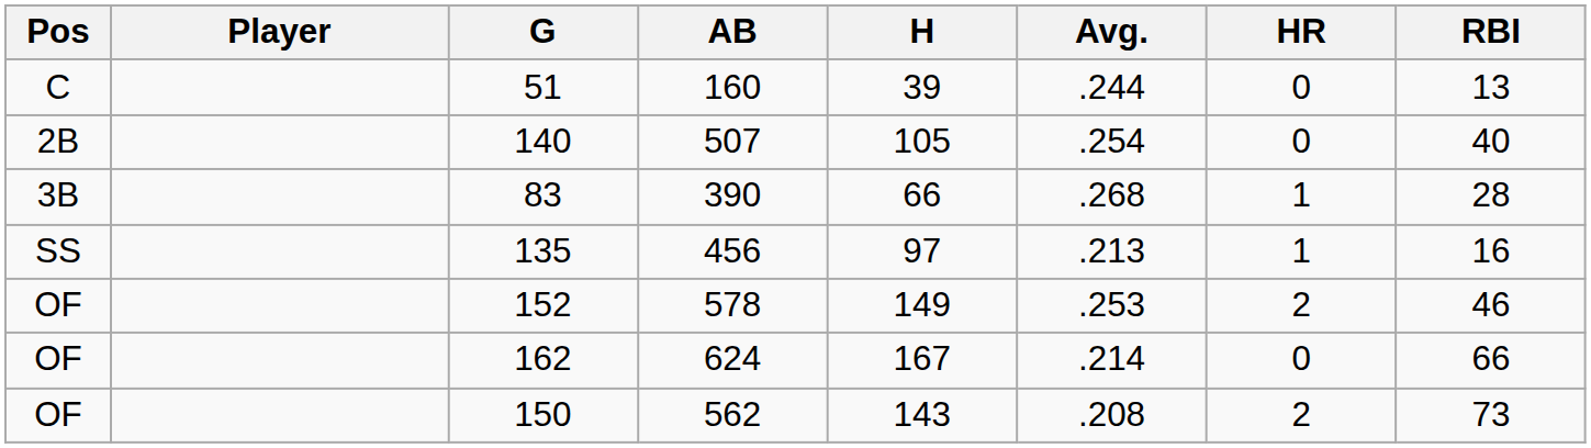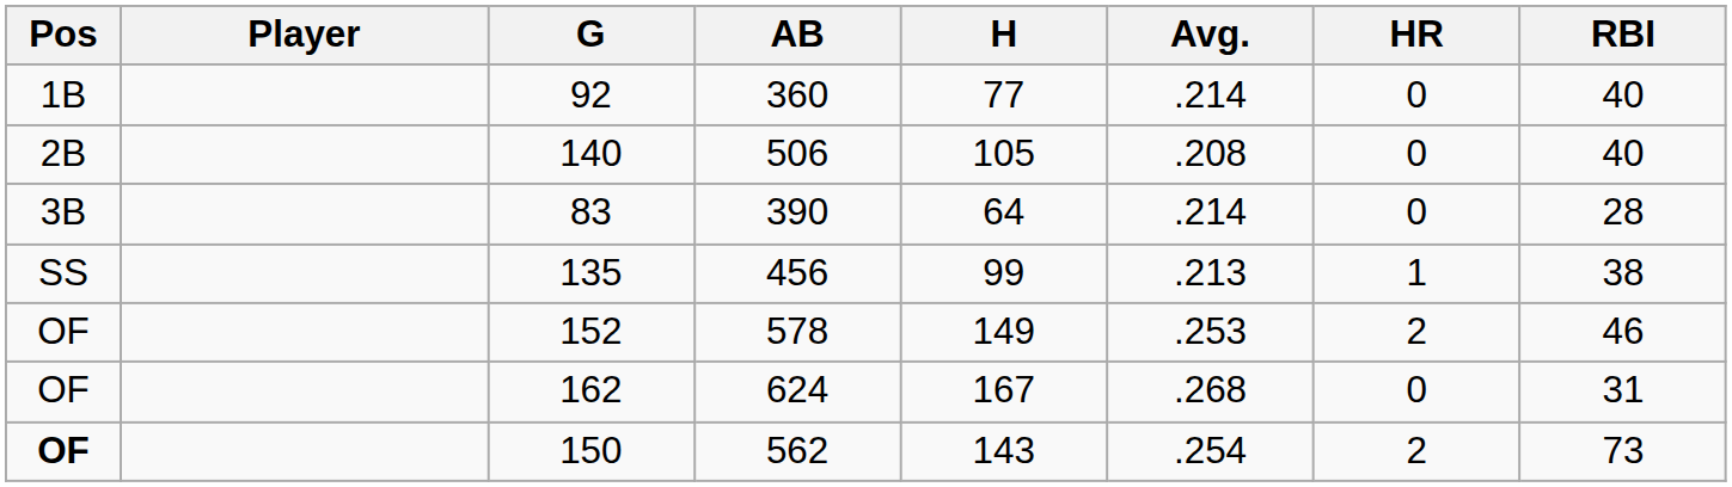 <table class="wikitable sortable">
 <tr>
 <th bgcolor="#DDDDFF" width="5%">Pos</th>
 <th bgcolor="#DDDDFF" width="16%">Player</th>
 <th bgcolor="#DDDDFF" width="9%">G</th>
 <th bgcolor="#DDDDFF" width="9%">AB</th>
 <th bgcolor="#DDDDFF" width="9%">H</th>
 <th bgcolor="#DDDDFF" width="9%">Avg.</th>
 <th bgcolor="#DDDDFF" width="9%">HR</th>
 <th bgcolor="#DDDDFF" width="9%">RBI</th>
 </tr>
 <tr align="center">
-<td>C</td>
+<td>1B</td>
 <td></td>
-<td>51</td>
-<td>160</td>
-<td>39</td>
-<td>.244</td>
+<td>92</td>
+<td>360</td>
+<td>77</td>
+<td>.214</td>
 <td>0</td>
-<td>13</td>
+<td>40</td>
 </tr>
 <tr align="center">
 <td>2B</td>
 <td></td>
 <td>140</td>
-<td>507</td>
+<td>506</td>
 <td>105</td>
-<td>.254</td>
+<td>.208</td>
 <td>0</td>
 <td>40</td>
 </tr>
 <tr align="center">
 <td>3B</td>
 <td></td>
 <td>83</td>
 <td>390</td>
-<td>66</td>
-<td>.268</td>
-<td>1</td>
+<td>64</td>
+<td>.214</td>
+<td>0</td>
 <td>28</td>
 </tr>
 <tr align="center">
 <td>SS</td>
 <td></td>
 <td>135</td>
 <td>456</td>
-<td>97</td>
+<td>99</td>
 <td>.213</td>
 <td>1</td>
-<td>16</td>
+<td>38</td>
 </tr>
 <tr align="center">
 <td>OF</td>
 <td></td>
 <td>152</td>
 <td>578</td>
 <td>149</td>
 <td>.253</td>
 <td>2</td>
 <td>46</td>
 </tr>
 <tr align="center">
 <td>OF</td>
 <td></td>
 <td>162</td>
 <td>624</td>
 <td>167</td>
-<td>.214</td>
+<td>.268</td>
 <td>0</td>
-<td>66</td>
+<td>31</td>
 </tr>
 <tr align="center">
-<td>OF</td>
+<td><strong>OF</strong></td>
 <td></td>
 <td>150</td>
 <td>562</td>
 <td>143</td>
-<td>.208</td>
+<td>.254</td>
 <td>2</td>
 <td>73</td>
 </tr>
 </table>
